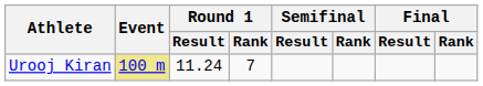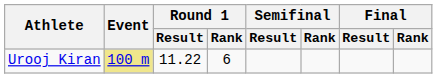 <table class="wikitable" style="font-size:90%; text-align:center">
 <tr>
 <th rowspan="2">Athlete</th>
 <th rowspan="2">Event</th>
 <th colspan="2">Round 1</th>
 <th colspan="2">Semifinal</th>
 <th colspan="2">Final</th>
 </tr>
 <tr style="font-size:95%">
 <th>Result</th>
 <th>Rank</th>
 <th>Result</th>
 <th>Rank</th>
 <th>Result</th>
 <th>Rank</th>
 </tr>
 <tr>
 <td align="left"><a href='#'>Urooj Kiran</a></td>
 <td rowspan="1" align="left" style="background: khaki;"><a href='#'>100 m</a></td>
-<td>11.24</td>
-<td>7</td>
+<td>11.22</td>
+<td>6</td>
 <td></td>
 <td></td>
 <td></td>
 <td></td>
 </tr>
 </table>
